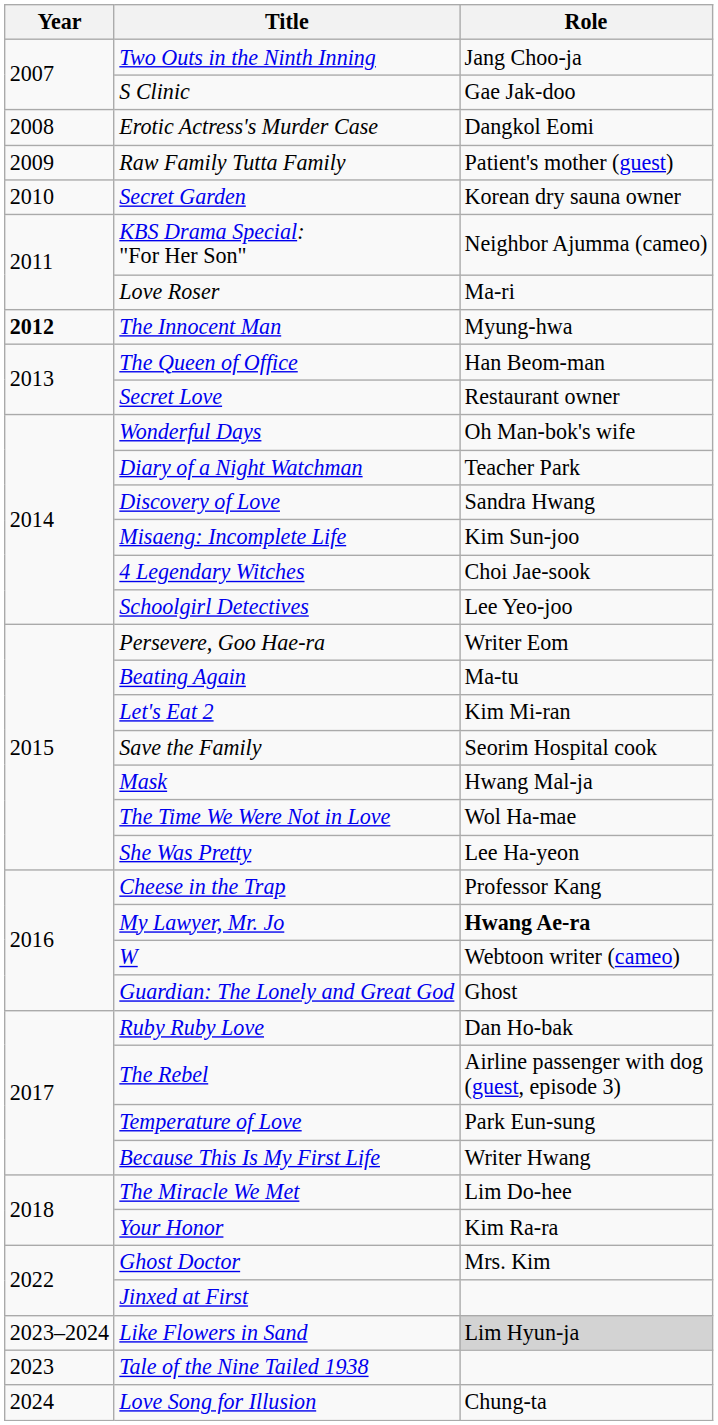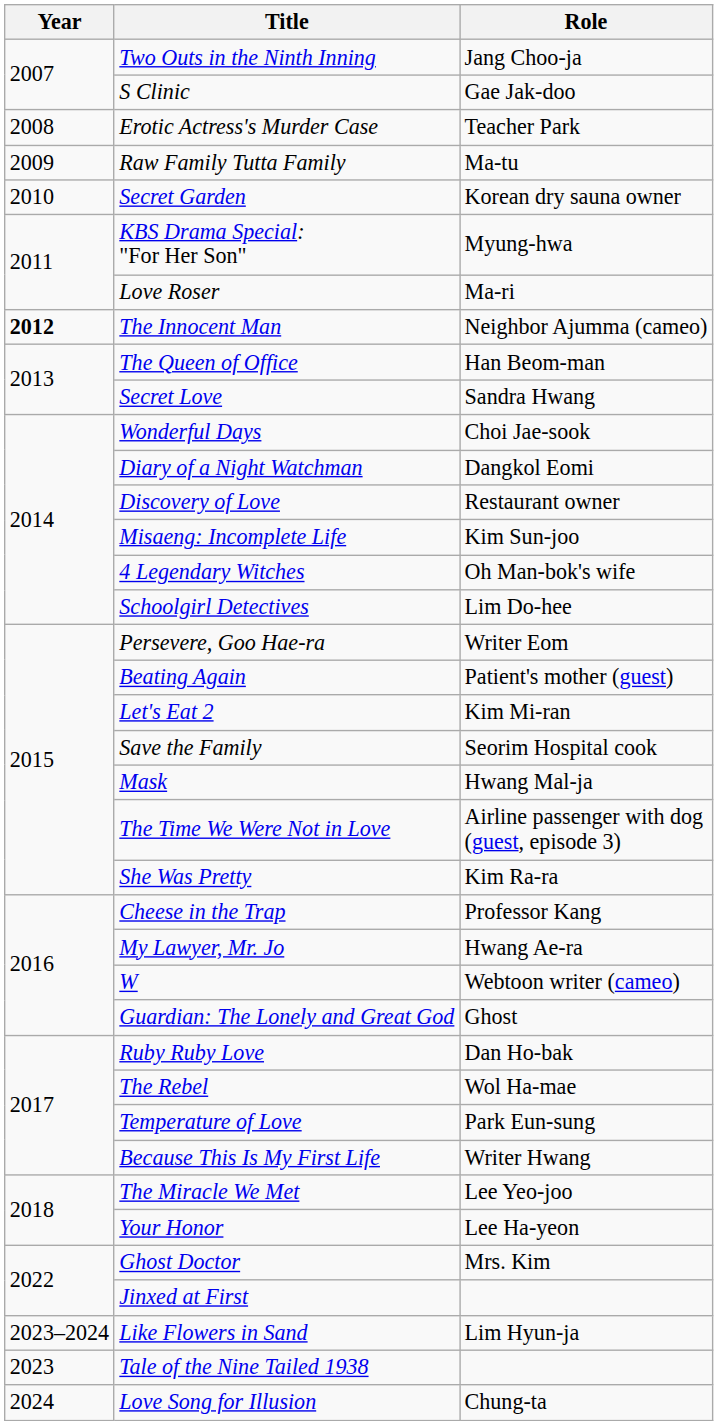 <table class="wikitable sortable">
 <tr>
 <th>Year</th>
 <th>Title</th>
 <th>Role</th>
 </tr>
 <tr>
 <td rowspan=2>2007</td>
 <td><em><a href='#'>Two Outs in the Ninth Inning</a></em></td>
 <td>Jang Choo-ja</td>
 </tr>
 <tr>
 <td><em>S Clinic</em></td>
 <td>Gae Jak-doo</td>
 </tr>
 <tr>
 <td>2008</td>
 <td><em>Erotic Actress's Murder Case</em></td>
-<td>Dangkol Eomi</td>
+<td>Teacher Park</td>
 </tr>
 <tr>
 <td>2009</td>
 <td><em>Raw Family Tutta Family</em></td>
-<td>Patient's mother (<a href='#'>guest</a>)</td>
+<td>Ma-tu</td>
 </tr>
 <tr>
 <td>2010</td>
 <td><em><a href='#'>Secret Garden</a></em></td>
 <td>Korean dry sauna owner</td>
 </tr>
 <tr>
 <td rowspan=2>2011</td>
 <td><em><a href='#'>KBS Drama Special</a>:</em><br>"For Her Son" </td>
-<td>Neighbor Ajumma (cameo)</td>
+<td>Myung-hwa</td>
 </tr>
 <tr>
 <td><em>Love Roser</em></td>
 <td>Ma-ri</td>
 </tr>
 <tr>
 <td rowspan=1><strong>2012</strong></td>
 <td><em><a href='#'>The Innocent Man</a></em></td>
-<td>Myung-hwa</td>
+<td>Neighbor Ajumma (cameo)</td>
 </tr>
 <tr>
 <td rowspan=2>2013</td>
 <td><em><a href='#'>The Queen of Office</a></em></td>
 <td>Han Beom-man</td>
 </tr>
 <tr>
 <td><em><a href='#'>Secret Love</a></em></td>
-<td>Restaurant owner</td>
+<td>Sandra Hwang</td>
 </tr>
 <tr>
 <td rowspan=6>2014</td>
 <td><em><a href='#'>Wonderful Days</a></em></td>
-<td>Oh Man-bok's wife</td>
+<td>Choi Jae-sook</td>
 </tr>
 <tr>
 <td><em><a href='#'>Diary of a Night Watchman</a></em></td>
-<td>Teacher Park</td>
+<td>Dangkol Eomi</td>
 </tr>
 <tr>
 <td><em><a href='#'>Discovery of Love</a></em></td>
-<td>Sandra Hwang</td>
+<td>Restaurant owner</td>
 </tr>
 <tr>
 <td><em><a href='#'>Misaeng: Incomplete Life</a></em></td>
 <td>Kim Sun-joo</td>
 </tr>
 <tr>
 <td><em><a href='#'>4 Legendary Witches</a></em></td>
-<td>Choi Jae-sook</td>
+<td>Oh Man-bok's wife</td>
 </tr>
 <tr>
 <td><em><a href='#'>Schoolgirl Detectives</a></em></td>
-<td>Lee Yeo-joo</td>
+<td>Lim Do-hee</td>
 </tr>
 <tr>
 <td rowspan=7>2015</td>
 <td><em>Persevere, Goo Hae-ra</em></td>
 <td>Writer Eom</td>
 </tr>
 <tr>
 <td><em><a href='#'>Beating Again</a></em></td>
-<td>Ma-tu</td>
+<td>Patient's mother (<a href='#'>guest</a>)</td>
 </tr>
 <tr>
 <td><em><a href='#'>Let's Eat 2</a></em></td>
 <td>Kim Mi-ran</td>
 </tr>
 <tr>
 <td><em>Save the Family</em></td>
 <td>Seorim Hospital cook</td>
 </tr>
 <tr>
 <td><em><a href='#'>Mask</a></em></td>
 <td>Hwang Mal-ja</td>
 </tr>
 <tr>
 <td><em><a href='#'>The Time We Were Not in Love</a></em></td>
-<td>Wol Ha-mae</td>
+<td>Airline passenger with dog <br> (<a href='#'>guest</a>, episode 3)</td>
 </tr>
 <tr>
 <td><em><a href='#'>She Was Pretty</a></em></td>
-<td>Lee Ha-yeon</td>
+<td>Kim Ra-ra</td>
 </tr>
 <tr>
 <td rowspan="4">2016</td>
 <td><em><a href='#'>Cheese in the Trap</a></em></td>
 <td>Professor Kang</td>
 </tr>
 <tr>
 <td><em><a href='#'>My Lawyer, Mr. Jo</a></em></td>
-<td><strong>Hwang Ae-ra</strong></td>
+<td>Hwang Ae-ra</td>
 </tr>
 <tr>
 <td><em><a href='#'>W</a></em></td>
 <td>Webtoon writer (<a href='#'>cameo</a>)</td>
 </tr>
 <tr>
 <td><em><a href='#'>Guardian: The Lonely and Great God</a></em></td>
 <td>Ghost</td>
 </tr>
 <tr>
 <td rowspan="4">2017</td>
 <td><em><a href='#'>Ruby Ruby Love</a></em></td>
 <td>Dan Ho-bak</td>
 </tr>
 <tr>
 <td><em><a href='#'>The Rebel</a></em></td>
-<td>Airline passenger with dog <br> (<a href='#'>guest</a>, episode 3)</td>
+<td>Wol Ha-mae</td>
 </tr>
 <tr>
 <td><em><a href='#'>Temperature of Love</a></em></td>
 <td>Park Eun-sung</td>
 </tr>
 <tr>
 <td><em><a href='#'>Because This Is My First Life</a></em></td>
 <td>Writer Hwang</td>
 </tr>
 <tr>
 <td rowspan=2>2018</td>
 <td><em><a href='#'>The Miracle We Met</a></em></td>
-<td>Lim Do-hee</td>
+<td>Lee Yeo-joo</td>
 </tr>
 <tr>
 <td><em><a href='#'>Your Honor</a></em></td>
-<td>Kim Ra-ra</td>
+<td>Lee Ha-yeon</td>
 </tr>
 <tr>
 <td rowspan=2>2022</td>
 <td><em><a href='#'>Ghost Doctor</a></em></td>
 <td>Mrs. Kim</td>
 </tr>
 <tr>
 <td><em><a href='#'>Jinxed at First</a></em></td>
 <td></td>
 </tr>
 <tr>
 <td>2023–2024</td>
 <td><em><a href='#'>Like Flowers in Sand</a></em></td>
-<td style="background: lightgrey;">Lim Hyun-ja</td>
+<td>Lim Hyun-ja</td>
 </tr>
 <tr>
 <td>2023</td>
 <td><em><a href='#'>Tale of the Nine Tailed 1938</a></em></td>
 <td></td>
 </tr>
 <tr>
 <td>2024</td>
 <td><em><a href='#'>Love Song for Illusion</a></em></td>
 <td>Chung-ta</td>
 </tr>
 </table>
